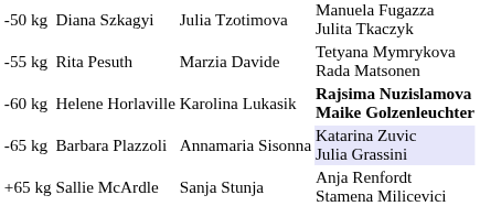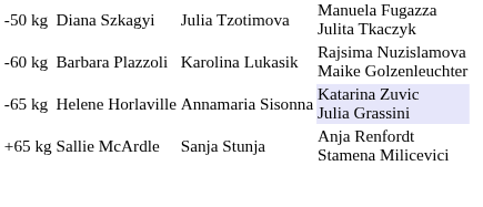 <table>
 <tr>
 <td>-50 kg</td>
 <td>Diana Szkagyi </td>
 <td>Julia Tzotimova </td>
 <td>Manuela Fugazza <br>Julita Tkaczyk </td>
 </tr>
 <tr>
-<td>-55 kg</td>
-<td>Rita Pesuth </td>
-<td>Marzia Davide </td>
-<td>Tetyana Mymrykova <br>Rada Matsonen </td>
-</tr>
-<tr>
 <td>-60 kg</td>
-<td>Helene Horlaville </td>
+<td>Barbara Plazzoli </td>
 <td>Karolina Lukasik </td>
-<td><strong>Rajsima Nuzislamova <br>Maike Golzenleuchter </strong></td>
+<td>Rajsima Nuzislamova <br>Maike Golzenleuchter </td>
 </tr>
 <tr>
 <td>-65 kg</td>
-<td>Barbara Plazzoli </td>
+<td>Helene Horlaville </td>
 <td>Annamaria Sisonna </td>
 <td style="background: lavender;">Katarina Zuvic <br>Julia Grassini </td>
 </tr>
 <tr>
 <td>+65 kg</td>
 <td>Sallie McArdle </td>
 <td>Sanja Stunja </td>
 <td>Anja Renfordt <br>Stamena Milicevici </td>
 </tr>
 <tr>
 </tr>
 </table>
